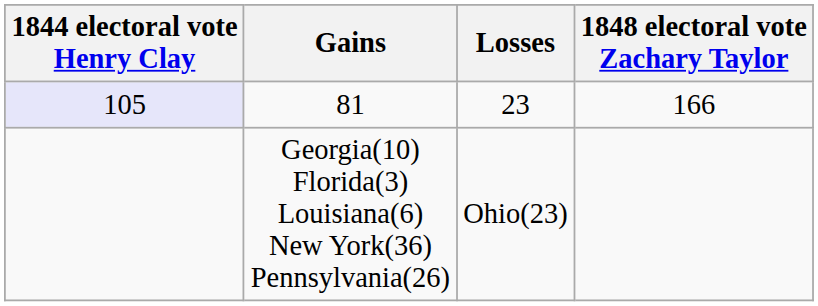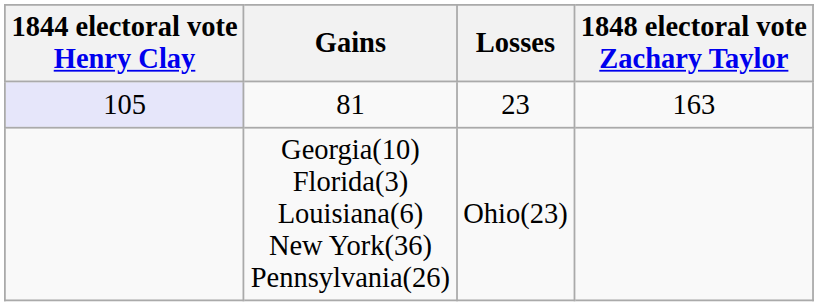 <table class="wikitable" style="text-align:center">
 <tr>
 <th>1844 electoral vote<br><a href='#'>Henry Clay</a></th>
 <th>Gains</th>
 <th>Losses</th>
 <th>1848 electoral vote<br><a href='#'>Zachary Taylor</a></th>
 </tr>
 <tr>
 <td style="background: lavender;">105</td>
 <td> 81</td>
 <td> 23</td>
-<td>166</td>
+<td>163</td>
 </tr>
 <tr>
 <td></td>
 <td>Georgia(10)<br>Florida(3)<br>Louisiana(6)<br>New York(36)<br>Pennsylvania(26)</td>
 <td>Ohio(23)</td>
 <td></td>
 </tr>
 </table>
